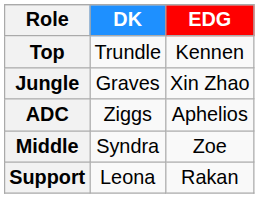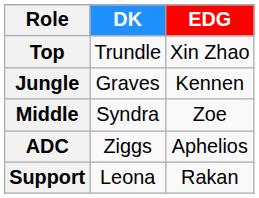 <table class="wikitable plainrowheaders" style="text-align:center;margin:0">
 <tr>
 </tr>
 <tr>
 <th>Role</th>
 <th style="background:DodgerBlue; color:white;">DK</th>
 <th style="background:Red; color:white;">EDG</th>
 </tr>
 <tr>
 <th scope=row style="text-align:center">Top</th>
 <td>Trundle</td>
-<td>Kennen</td>
+<td>Xin Zhao</td>
 </tr>
 <tr>
 <th scope=row style="text-align:center">Jungle</th>
 <td>Graves</td>
-<td>Xin Zhao</td>
+<td>Kennen</td>
+</tr>
+<tr>
+<th scope=row style="text-align:center">Middle</th>
+<td>Syndra</td>
+<td>Zoe</td>
 </tr>
 <tr>
 <th scope=row style="text-align:center">ADC</th>
 <td>Ziggs</td>
 <td>Aphelios</td>
 </tr>
 <tr>
-<th scope=row style="text-align:center">Middle</th>
-<td>Syndra</td>
-<td>Zoe</td>
-</tr>
-<tr>
 <th scope=row style="text-align:center">Support</th>
 <td>Leona</td>
 <td>Rakan</td>
 </tr>
 </table>
